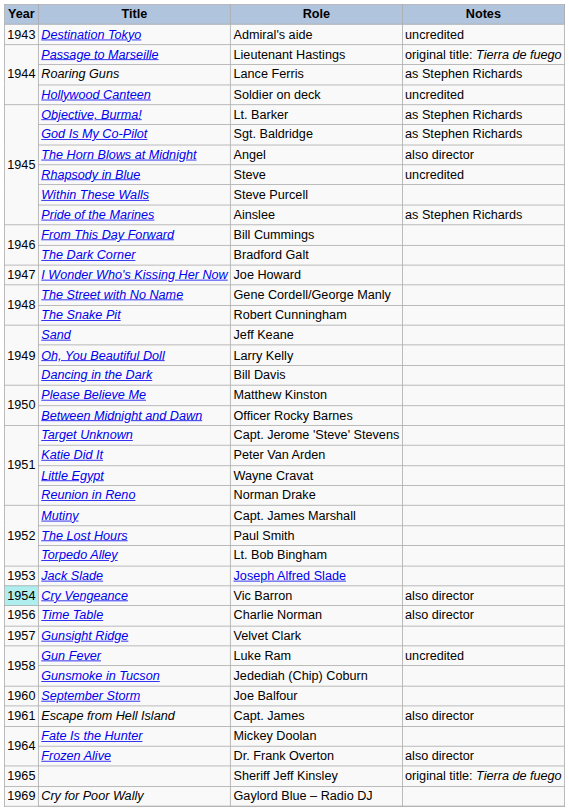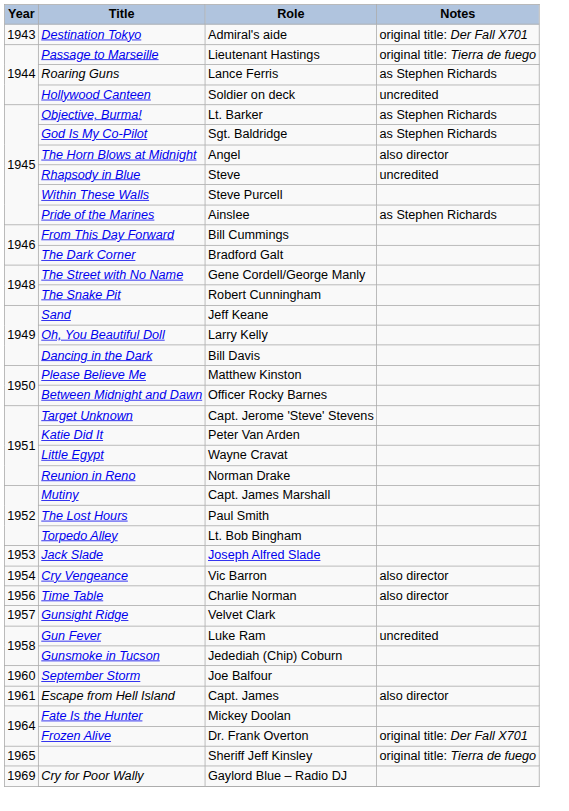 <table class="wikitable">
 <tr>
 <th style="background:#B0C4DE;">Year</th>
 <th style="background:#B0C4DE;">Title</th>
 <th style="background:#B0C4DE;">Role</th>
 <th style="background:#B0C4DE;">Notes</th>
 </tr>
 <tr>
 <td>1943</td>
 <td><em><a href='#'>Destination Tokyo</a></em></td>
 <td>Admiral's aide</td>
-<td>uncredited</td>
+<td>original title: <em>Der Fall X701</em></td>
 </tr>
 <tr>
 <td rowspan=3>1944</td>
 <td><em><a href='#'>Passage to Marseille</a></em></td>
 <td>Lieutenant Hastings</td>
 <td>original title: <em>Tierra de fuego</em></td>
 </tr>
 <tr>
 <td><em>Roaring Guns</em></td>
 <td>Lance Ferris</td>
 <td>as Stephen Richards</td>
 </tr>
 <tr>
 <td><em><a href='#'>Hollywood Canteen</a></em></td>
 <td>Soldier on deck</td>
 <td>uncredited</td>
 </tr>
 <tr>
 <td rowspan=6>1945</td>
 <td><em><a href='#'>Objective, Burma!</a></em></td>
 <td>Lt. Barker</td>
 <td>as Stephen Richards</td>
 </tr>
 <tr>
 <td><em><a href='#'>God Is My Co-Pilot</a></em></td>
 <td>Sgt. Baldridge</td>
 <td>as Stephen Richards</td>
 </tr>
 <tr>
 <td><em><a href='#'>The Horn Blows at Midnight</a></em></td>
 <td>Angel</td>
 <td>also director</td>
 </tr>
 <tr>
 <td><em><a href='#'>Rhapsody in Blue</a></em></td>
 <td>Steve</td>
 <td>uncredited</td>
 </tr>
 <tr>
 <td><em><a href='#'>Within These Walls</a></em></td>
 <td>Steve Purcell</td>
 <td></td>
 </tr>
 <tr>
 <td><em><a href='#'>Pride of the Marines</a></em></td>
 <td>Ainslee</td>
 <td>as Stephen Richards</td>
 </tr>
 <tr>
 <td rowspan=2>1946</td>
 <td><em><a href='#'>From This Day Forward</a></em></td>
 <td>Bill Cummings</td>
 <td></td>
 </tr>
 <tr>
 <td><em><a href='#'>The Dark Corner</a></em></td>
 <td>Bradford Galt</td>
-<td></td>
-</tr>
-<tr>
-<td>1947</td>
-<td><em><a href='#'>I Wonder Who's Kissing Her Now</a></em></td>
-<td>Joe Howard</td>
 <td></td>
 </tr>
 <tr>
 <td rowspan=2>1948</td>
 <td><em><a href='#'>The Street with No Name</a></em></td>
 <td>Gene Cordell/George Manly</td>
 <td></td>
 </tr>
 <tr>
 <td><em><a href='#'>The Snake Pit</a></em></td>
 <td>Robert Cunningham</td>
 <td></td>
 </tr>
 <tr>
 <td rowspan=3>1949</td>
 <td><em><a href='#'>Sand</a></em></td>
 <td>Jeff Keane</td>
 <td></td>
 </tr>
 <tr>
 <td><em><a href='#'>Oh, You Beautiful Doll</a></em></td>
 <td>Larry Kelly</td>
 <td></td>
 </tr>
 <tr>
 <td><em><a href='#'>Dancing in the Dark</a></em></td>
 <td>Bill Davis</td>
 <td></td>
 </tr>
 <tr>
 <td rowspan=2>1950</td>
 <td><em><a href='#'>Please Believe Me</a></em></td>
 <td>Matthew Kinston</td>
 <td></td>
 </tr>
 <tr>
 <td><em><a href='#'>Between Midnight and Dawn</a></em></td>
 <td>Officer Rocky Barnes</td>
 <td></td>
 </tr>
 <tr>
 <td rowspan=4>1951</td>
 <td><em><a href='#'>Target Unknown</a></em></td>
 <td>Capt. Jerome 'Steve' Stevens</td>
 <td></td>
 </tr>
 <tr>
 <td><em><a href='#'>Katie Did It</a></em></td>
 <td>Peter Van Arden</td>
 <td></td>
 </tr>
 <tr>
 <td><em><a href='#'>Little Egypt</a></em></td>
 <td>Wayne Cravat</td>
 <td></td>
 </tr>
 <tr>
 <td><em><a href='#'>Reunion in Reno</a></em></td>
 <td>Norman Drake</td>
 <td></td>
 </tr>
 <tr>
 <td rowspan=3>1952</td>
 <td><em><a href='#'>Mutiny</a></em></td>
 <td>Capt. James Marshall</td>
 <td></td>
 </tr>
 <tr>
 <td><em><a href='#'>The Lost Hours</a></em></td>
 <td>Paul Smith</td>
 <td></td>
 </tr>
 <tr>
 <td><em><a href='#'>Torpedo Alley</a></em></td>
 <td>Lt. Bob Bingham</td>
 <td></td>
 </tr>
 <tr>
 <td>1953</td>
 <td><em><a href='#'>Jack Slade</a></em></td>
 <td><a href='#'>Joseph Alfred Slade</a></td>
 <td></td>
 </tr>
 <tr>
-<td style="background: paleturquoise;">1954</td>
+<td>1954</td>
 <td><em><a href='#'>Cry Vengeance</a></em></td>
 <td>Vic Barron</td>
 <td>also director</td>
 </tr>
 <tr>
 <td>1956</td>
 <td><em><a href='#'>Time Table</a></em></td>
 <td>Charlie Norman</td>
 <td>also director</td>
 </tr>
 <tr>
 <td>1957</td>
 <td><em><a href='#'>Gunsight Ridge</a></em></td>
 <td>Velvet Clark</td>
 <td></td>
 </tr>
 <tr>
 <td rowspan=2>1958</td>
 <td><em><a href='#'>Gun Fever</a></em></td>
 <td>Luke Ram</td>
 <td>uncredited</td>
 </tr>
 <tr>
 <td><em><a href='#'>Gunsmoke in Tucson</a></em></td>
 <td>Jedediah (Chip) Coburn</td>
 <td></td>
 </tr>
 <tr>
 <td>1960</td>
 <td><em><a href='#'>September Storm</a></em></td>
 <td>Joe Balfour</td>
 <td></td>
 </tr>
 <tr>
 <td>1961</td>
 <td><em>Escape from Hell Island</em></td>
 <td>Capt. James</td>
 <td>also director</td>
 </tr>
 <tr>
 <td rowspan=2>1964</td>
 <td><em><a href='#'>Fate Is the Hunter</a></em></td>
 <td>Mickey Doolan</td>
 <td></td>
 </tr>
 <tr>
 <td><em><a href='#'>Frozen Alive</a></em></td>
 <td>Dr. Frank Overton</td>
-<td>also director</td>
+<td>original title: <em>Der Fall X701</em></td>
 </tr>
 <tr>
 <td>1965</td>
 <td><em></em></td>
 <td>Sheriff Jeff Kinsley</td>
 <td>original title: <em>Tierra de fuego</em></td>
 </tr>
 <tr>
 <td rowspan=2>1969</td>
 <td><em>Cry for Poor Wally</em></td>
 <td>Gaylord Blue – Radio DJ</td>
 <td></td>
 </tr>
 <tr>
 </tr>
 </table>
